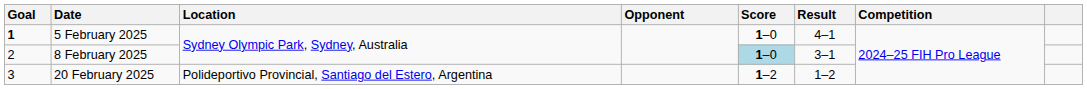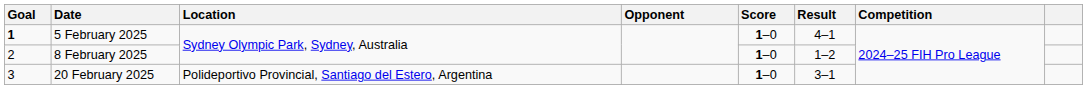 <table class="wikitable sortable" style="font-size:90%" width=97%>
 <tr>
 <th style="width: 25px; text-align: left">Goal</th>
 <th style="width: 100px; text-align: left">Date</th>
 <th style="width: 360px; text-align: left">Location</th>
 <th style="width: 90px; text-align: left">Opponent</th>
 <th style="width: 30px; text-align: left">Score</th>
 <th style="width: 30px; text-align: left">Result</th>
 <th style="width: 150px; text-align: left">Competition</th>
 <th style="width: 25px; text-align: left"></th>
 </tr>
 <tr>
 <td><strong>1</strong></td>
 <td>5 February 2025</td>
 <td rowspan=2><a href='#'>Sydney Olympic Park</a>, <a href='#'>Sydney</a>, Australia</td>
 <td rowspan=2></td>
 <td align="center"><strong>1</strong>–0</td>
 <td align="center">4–1</td>
 <td rowspan=3><a href='#'>2024–25 FIH Pro League</a></td>
 <td></td>
 </tr>
 <tr>
 <td>2</td>
 <td>8 February 2025</td>
-<td align="center" style="background: lightblue;"><strong>1</strong>–0</td>
-<td align="center">3–1</td>
+<td align="center"><strong>1</strong>–0</td>
+<td align="center">1–2</td>
 <td></td>
 </tr>
 <tr>
 <td>3</td>
 <td>20 February 2025</td>
 <td>Polideportivo Provincial, <a href='#'>Santiago del Estero</a>, Argentina</td>
 <td></td>
-<td align="center"><strong>1</strong>–2</td>
-<td align="center">1–2</td>
+<td align="center"><strong>1</strong>–0</td>
+<td align="center">3–1</td>
 <td></td>
 </tr>
 </table>
